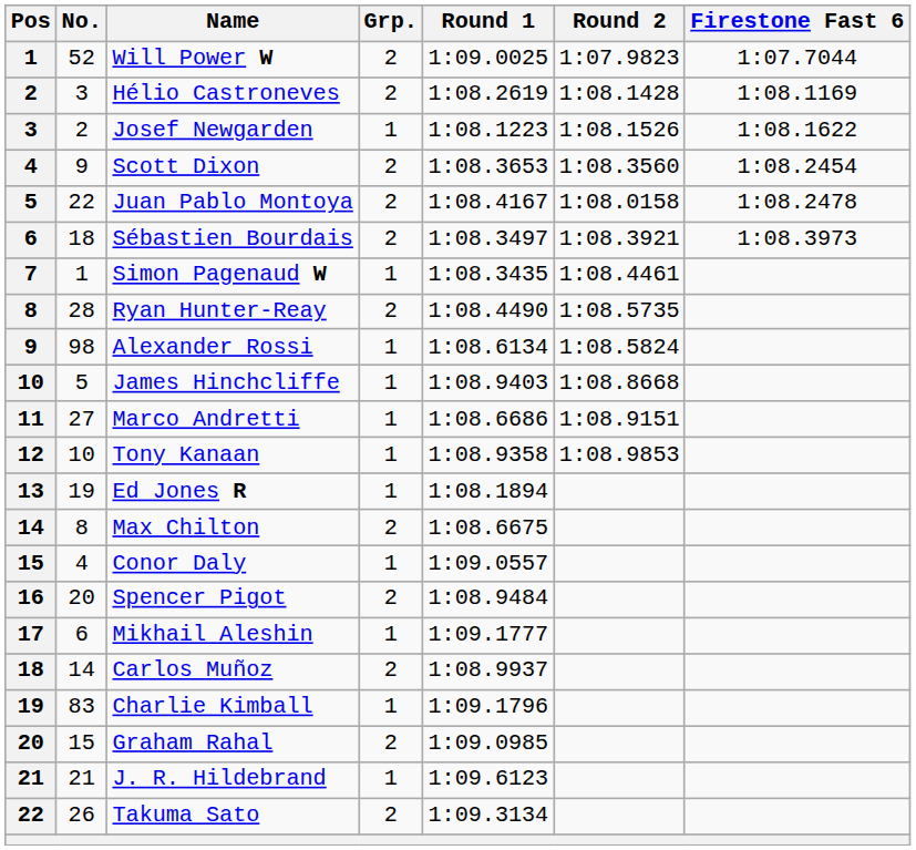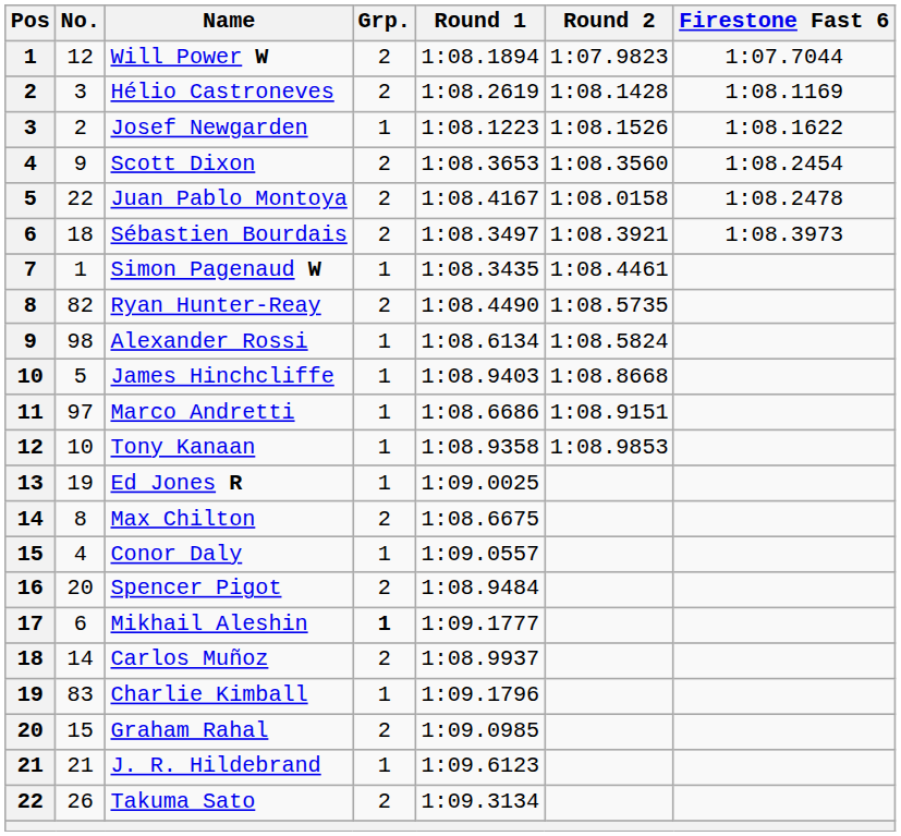 <table class="wikitable sortable" style="text-align:center; font-size: 95%;">
 <tr>
 <th>Pos</th>
 <th>No.</th>
 <th>Name</th>
 <th>Grp.</th>
 <th>Round 1</th>
 <th>Round 2</th>
 <th><a href='#'>Firestone</a> Fast 6</th>
 </tr>
 <tr>
 <th scope="row">1</th>
-<td>52</td>
+<td>12</td>
 <td align="left"> <a href='#'>Will Power</a> <strong><span>W</span></strong></td>
 <td>2</td>
-<td>1:09.0025</td>
+<td>1:08.1894</td>
 <td>1:07.9823</td>
 <td>1:07.7044</td>
 </tr>
 <tr>
 <th scope="row">2</th>
 <td>3</td>
 <td align="left"> <a href='#'>Hélio Castroneves</a></td>
 <td>2</td>
 <td>1:08.2619</td>
 <td>1:08.1428</td>
 <td>1:08.1169</td>
 </tr>
 <tr>
 <th scope="row">3</th>
 <td>2</td>
 <td align="left"> <a href='#'>Josef Newgarden</a></td>
 <td>1</td>
 <td>1:08.1223</td>
 <td>1:08.1526</td>
 <td>1:08.1622</td>
 </tr>
 <tr>
 <th scope="row">4</th>
 <td>9</td>
 <td align="left"> <a href='#'>Scott Dixon</a></td>
 <td>2</td>
 <td>1:08.3653</td>
 <td>1:08.3560</td>
 <td>1:08.2454</td>
 </tr>
 <tr>
 <th scope="row">5</th>
 <td>22</td>
 <td align="left"> <a href='#'>Juan Pablo Montoya</a></td>
 <td>2</td>
 <td>1:08.4167</td>
 <td>1:08.0158</td>
 <td>1:08.2478</td>
 </tr>
 <tr>
 <th scope="row">6</th>
 <td>18</td>
 <td align="left"> <a href='#'>Sébastien Bourdais</a></td>
 <td>2</td>
 <td>1:08.3497</td>
 <td>1:08.3921</td>
 <td>1:08.3973</td>
 </tr>
 <tr>
 <th scope="row">7</th>
 <td>1</td>
 <td align="left"> <a href='#'>Simon Pagenaud</a> <strong><span>W</span></strong></td>
 <td>1</td>
 <td>1:08.3435</td>
 <td>1:08.4461</td>
 <td></td>
 </tr>
 <tr>
 <th scope="row">8</th>
-<td>28</td>
+<td>82</td>
 <td align="left"> <a href='#'>Ryan Hunter-Reay</a></td>
 <td>2</td>
 <td>1:08.4490</td>
 <td>1:08.5735</td>
 <td></td>
 </tr>
 <tr>
 <th scope="row">9</th>
 <td>98</td>
 <td align="left"> <a href='#'>Alexander Rossi</a></td>
 <td>1</td>
 <td>1:08.6134</td>
 <td>1:08.5824</td>
 <td></td>
 </tr>
 <tr>
 <th scope="row">10</th>
 <td>5</td>
 <td align="left"> <a href='#'>James Hinchcliffe</a></td>
 <td>1</td>
 <td>1:08.9403</td>
 <td>1:08.8668</td>
 <td></td>
 </tr>
 <tr>
 <th scope="row">11</th>
-<td>27</td>
+<td>97</td>
 <td align="left"> <a href='#'>Marco Andretti</a></td>
 <td>1</td>
 <td>1:08.6686</td>
 <td>1:08.9151</td>
 <td></td>
 </tr>
 <tr>
 <th scope="row">12</th>
 <td>10</td>
 <td align="left"> <a href='#'>Tony Kanaan</a></td>
 <td>1</td>
 <td>1:08.9358</td>
 <td>1:08.9853</td>
 <td></td>
 </tr>
 <tr>
 <th scope="row">13</th>
 <td>19</td>
 <td align="left"> <a href='#'>Ed Jones</a> <strong><span>R</span></strong></td>
 <td>1</td>
-<td>1:08.1894</td>
+<td>1:09.0025</td>
 <td></td>
 <td></td>
 </tr>
 <tr>
 <th scope="row">14</th>
 <td>8</td>
 <td align="left"> <a href='#'>Max Chilton</a></td>
 <td>2</td>
 <td>1:08.6675</td>
 <td></td>
 <td></td>
 </tr>
 <tr>
 <th scope="row">15</th>
 <td>4</td>
 <td align="left"> <a href='#'>Conor Daly</a></td>
 <td>1</td>
 <td>1:09.0557</td>
 <td></td>
 <td></td>
 </tr>
 <tr>
 <th scope="row">16</th>
 <td>20</td>
 <td align="left"> <a href='#'>Spencer Pigot</a></td>
 <td>2</td>
 <td>1:08.9484</td>
 <td></td>
 <td></td>
 </tr>
 <tr>
 <th scope="row">17</th>
 <td>6</td>
 <td align="left"> <a href='#'>Mikhail Aleshin</a></td>
-<td>1</td>
+<td><strong>1</strong></td>
 <td>1:09.1777</td>
 <td></td>
 <td></td>
 </tr>
 <tr>
 <th scope="row">18</th>
 <td>14</td>
 <td align="left"> <a href='#'>Carlos Muñoz</a></td>
 <td>2</td>
 <td>1:08.9937</td>
 <td></td>
 <td></td>
 </tr>
 <tr>
 <th scope="row">19</th>
 <td>83</td>
 <td align="left"> <a href='#'>Charlie Kimball</a></td>
 <td>1</td>
 <td>1:09.1796</td>
 <td></td>
 <td></td>
 </tr>
 <tr>
 <th scope="row">20</th>
 <td>15</td>
 <td align="left"> <a href='#'>Graham Rahal</a></td>
 <td>2</td>
 <td>1:09.0985</td>
 <td></td>
 <td></td>
 </tr>
 <tr>
 <th scope="row">21</th>
 <td>21</td>
 <td align="left"> <a href='#'>J. R. Hildebrand</a></td>
 <td>1</td>
 <td>1:09.6123</td>
 <td></td>
 <td></td>
 </tr>
 <tr>
 <th scope="row">22</th>
 <td>26</td>
 <td align="left"> <a href='#'>Takuma Sato</a></td>
 <td>2</td>
 <td>1:09.3134</td>
 <td></td>
 <td></td>
 </tr>
 <tr>
 <th colspan=11></th>
 </tr>
 </table>
